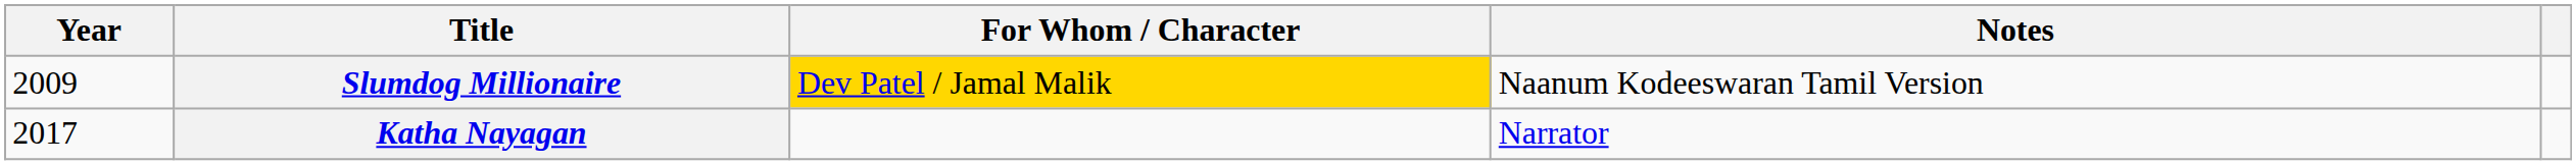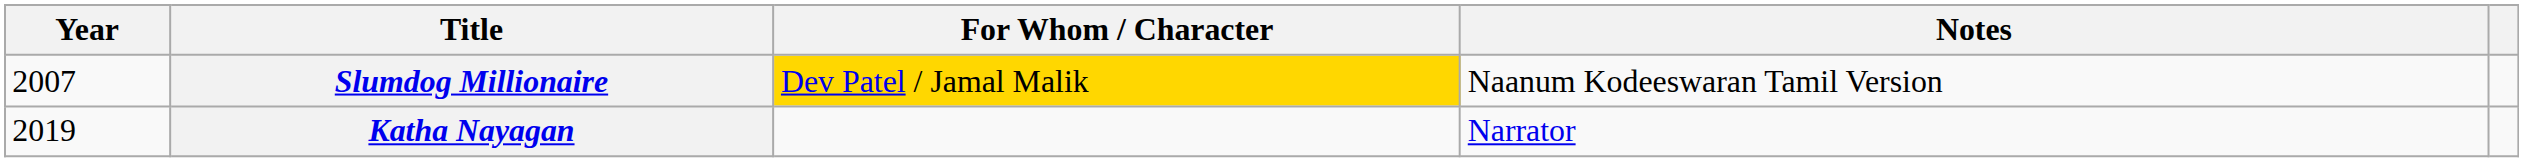 <table class="wikitable sortable plainrowheaders" style="width:100%;">
 <tr>
 <th scope="col">Year</th>
 <th scope="col">Title</th>
 <th scope="col">For Whom / Character</th>
 <th scope="col" class="unsortable">Notes</th>
 <th scope="col" class="unsortable"></th>
 </tr>
 <tr>
-<td>2009</td>
+<td>2007</td>
 <th scope="row"><em><a href='#'>Slumdog Millionaire</a></em></th>
 <td style="background: gold;"><a href='#'>Dev Patel</a> / Jamal Malik</td>
 <td>Naanum Kodeeswaran Tamil Version</td>
 <td style="text-align:center;"></td>
 </tr>
 <tr>
-<td>2017</td>
+<td>2019</td>
 <th scope="row"><em><a href='#'>Katha Nayagan</a></em></th>
 <td></td>
 <td><a href='#'>Narrator</a></td>
 <td style="text-align:center;"></td>
 </tr>
 </table>
